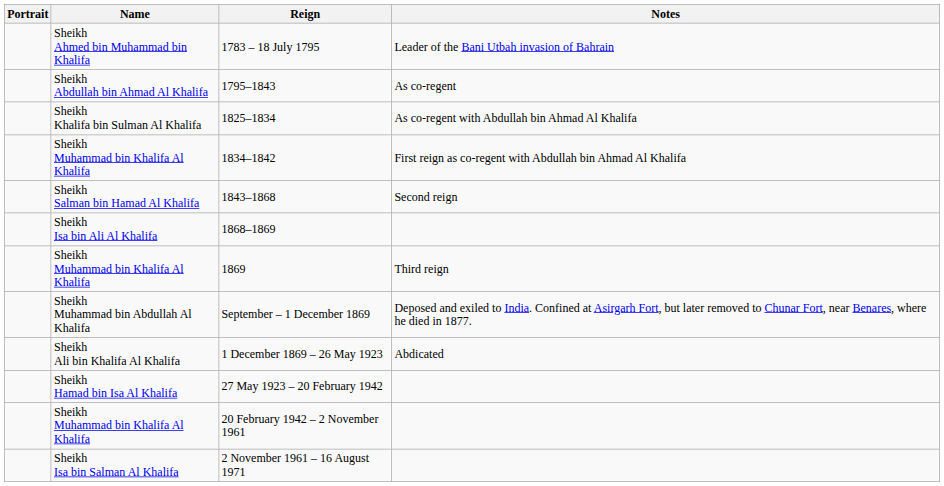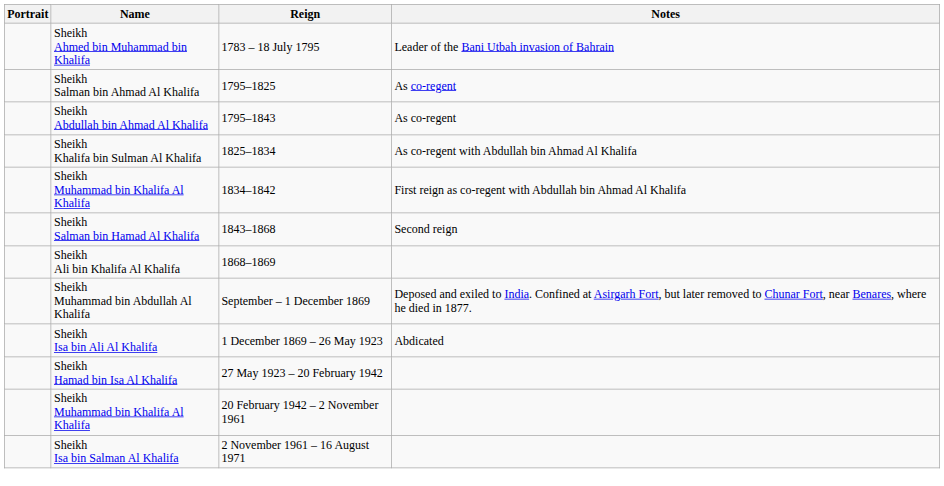 <table class="wikitable">
 <tr>
 <th>Portrait</th>
 <th>Name<br></th>
 <th>Reign</th>
 <th>Notes</th>
 </tr>
 <tr>
 <td></td>
 <td>Sheikh<br><a href='#'>Ahmed bin Muhammad bin Khalifa</a></td>
 <td>1783 – 18 July 1795</td>
 <td>Leader of the <a href='#'>Bani Utbah invasion of Bahrain</a></td>
+</tr>
+<tr>
+<td></td>
+<td>Sheikh<br>Salman bin Ahmad Al Khalifa</td>
+<td>1795–1825</td>
+<td>As <a href='#'>co-regent</a></td>
 </tr>
 <tr>
 <td></td>
 <td>Sheikh<br><a href='#'>Abdullah bin Ahmad Al Khalifa</a></td>
 <td>1795–1843</td>
 <td>As co-regent</td>
 </tr>
 <tr>
 <td></td>
 <td>Sheikh<br>Khalifa bin Sulman Al Khalifa</td>
 <td>1825–1834</td>
 <td>As co-regent with Abdullah bin Ahmad Al Khalifa</td>
 </tr>
 <tr>
 <td></td>
 <td>Sheikh<br><a href='#'>Muhammad bin Khalifa Al Khalifa</a></td>
 <td>1834–1842</td>
 <td>First reign as co-regent with Abdullah bin Ahmad Al Khalifa</td>
 </tr>
 <tr>
 <td></td>
 <td>Sheikh<br><a href='#'>Salman bin Hamad Al Khalifa</a><br></td>
 <td>1843–1868</td>
 <td>Second reign</td>
 </tr>
 <tr>
 <td></td>
-<td>Sheikh<br><a href='#'>Isa bin Ali Al Khalifa</a><br></td>
+<td>Sheikh<br>Ali bin Khalifa Al Khalifa</td>
 <td>1868–1869</td>
 <td></td>
-</tr>
-<tr>
-<td></td>
-<td>Sheikh<br><a href='#'>Muhammad bin Khalifa Al Khalifa</a></td>
-<td>1869</td>
-<td>Third reign</td>
 </tr>
 <tr>
 <td></td>
 <td>Sheikh<br>Muhammad bin Abdullah Al Khalifa</td>
 <td>September – 1 December 1869</td>
 <td>Deposed and exiled to <a href='#'>India</a>. Confined at <a href='#'>Asirgarh Fort</a>, but later removed to <a href='#'>Chunar Fort</a>, near <a href='#'>Benares</a>, where he died in 1877.</td>
 </tr>
 <tr>
 <td></td>
-<td>Sheikh<br>Ali bin Khalifa Al Khalifa</td>
+<td>Sheikh<br><a href='#'>Isa bin Ali Al Khalifa</a><br></td>
 <td>1 December 1869 – 26 May 1923</td>
 <td>Abdicated</td>
 </tr>
 <tr>
 <td></td>
 <td>Sheikh<br><a href='#'>Hamad bin Isa Al Khalifa</a><br></td>
 <td>27 May 1923 – 20 February 1942</td>
 <td></td>
 </tr>
 <tr>
 <td></td>
 <td>Sheikh<br><a href='#'>Muhammad bin Khalifa Al Khalifa</a></td>
 <td>20 February 1942 – 2 November 1961</td>
 <td></td>
 </tr>
 <tr>
 <td></td>
 <td>Sheikh<br><a href='#'>Isa bin Salman Al Khalifa</a><br></td>
 <td>2 November 1961 – 16 August 1971</td>
 <td></td>
 </tr>
 </table>
